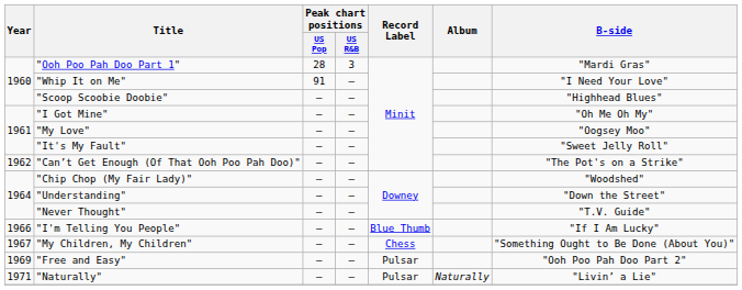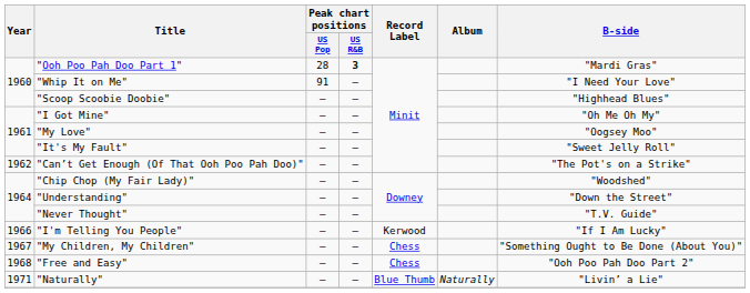 <table class="wikitable" style=text-align:center;>
 <tr>
 <th rowspan="2">Year</th>
 <th rowspan="2">Title</th>
 <th colspan="2">Peak chart<br>positions</th>
 <th rowspan="2">Record<br>Label</th>
 <th rowspan="2">Album</th>
 <th rowspan="2"><a href='#'>B-side</a></th>
 </tr>
 <tr style="font-size:smaller;">
 <th align=centre><a href='#'>US<br>Pop</a></th>
 <th align=centre><a href='#'>US<br>R&B</a></th>
 </tr>
 <tr>
 <td rowspan="3">1960</td>
 <td align=left>"<a href='#'>Ooh Poo Pah Doo Part 1</a>"</td>
 <td>28</td>
-<td>3</td>
+<td><strong>3</strong></td>
 <td rowspan="7"><a href='#'>Minit</a></td>
 <td rowspan="1"></td>
 <td rowspan="1">"Mardi Gras"</td>
 </tr>
 <tr>
 <td align=left>"Whip It on Me"</td>
 <td>91</td>
 <td>—</td>
 <td rowspan="1"></td>
 <td rowspan="1">"I Need Your Love"</td>
 </tr>
 <tr>
 <td align=left>"Scoop Scoobie Doobie"</td>
 <td>—</td>
 <td>—</td>
 <td rowspan="1"></td>
 <td rowspan="1">"Highhead Blues"</td>
 </tr>
 <tr>
 <td rowspan="3">1961</td>
 <td align=left>"I Got Mine"</td>
 <td>—</td>
 <td>—</td>
 <td rowspan="1"></td>
 <td rowspan="1">"Oh Me Oh My"</td>
 </tr>
 <tr>
 <td align=left>"My Love"</td>
 <td>—</td>
 <td>—</td>
 <td rowspan="1"></td>
 <td rowspan="1">"Oogsey Moo"</td>
 </tr>
 <tr>
 <td align=left>"It's My Fault"</td>
 <td>—</td>
 <td>—</td>
 <td rowspan="1"></td>
 <td rowspan="1">"Sweet Jelly Roll"</td>
 </tr>
 <tr>
 <td rowspan="1">1962</td>
 <td align=left>"Can’t Get Enough (Of That Ooh Poo Pah Doo)"</td>
 <td>—</td>
 <td>—</td>
 <td rowspan="1"></td>
 <td rowspan="1">"The Pot's on a Strike"</td>
 </tr>
 <tr>
 <td rowspan="3">1964</td>
 <td align=left>"Chip Chop (My Fair Lady)"</td>
 <td>—</td>
 <td>—</td>
 <td rowspan="3"><a href='#'>Downey</a></td>
 <td rowspan="1"></td>
 <td rowspan="1">"Woodshed"</td>
 </tr>
 <tr>
 <td align=left>"Understanding"</td>
 <td>—</td>
 <td>—</td>
 <td rowspan="1"></td>
 <td rowspan="1">"Down the Street"</td>
 </tr>
 <tr>
 <td align=left>"Never Thought"</td>
 <td>—</td>
 <td>—</td>
 <td rowspan="1"></td>
 <td rowspan="1">"T.V. Guide"</td>
 </tr>
 <tr>
 <td rowspan="1">1966</td>
 <td align=left>"I'm Telling You People"</td>
 <td>—</td>
 <td>—</td>
-<td rowspan="1"><a href='#'>Blue Thumb</a></td>
+<td rowspan="1">Kerwood</td>
 <td rowspan="1"></td>
 <td rowspan="1">"If I Am Lucky"</td>
 </tr>
 <tr>
 <td rowspan="1">1967</td>
 <td align=left>"My Children, My Children"</td>
 <td>—</td>
 <td>—</td>
 <td rowspan="1"><a href='#'>Chess</a></td>
 <td rowspan="1"></td>
 <td rowspan="1">"Something Ought to Be Done (About You)"</td>
 </tr>
 <tr>
-<td rowspan="1">1969</td>
+<td rowspan="1">1968</td>
 <td align=left>"Free and Easy"</td>
 <td>—</td>
 <td>—</td>
-<td rowspan="1">Pulsar</td>
+<td rowspan="1"><a href='#'>Chess</a></td>
 <td rowspan="1"></td>
 <td rowspan="1">"Ooh Poo Pah Doo Part 2"</td>
 </tr>
 <tr>
 <td rowspan="1">1971</td>
 <td align=left>"Naturally"</td>
 <td>—</td>
 <td>—</td>
-<td rowspan="1">Pulsar</td>
+<td rowspan="1"><a href='#'>Blue Thumb</a></td>
 <td rowspan="1"><em>Naturally</em></td>
 <td rowspan="1">"Livin’ a Lie"</td>
 </tr>
 <tr>
 </tr>
 </table>
